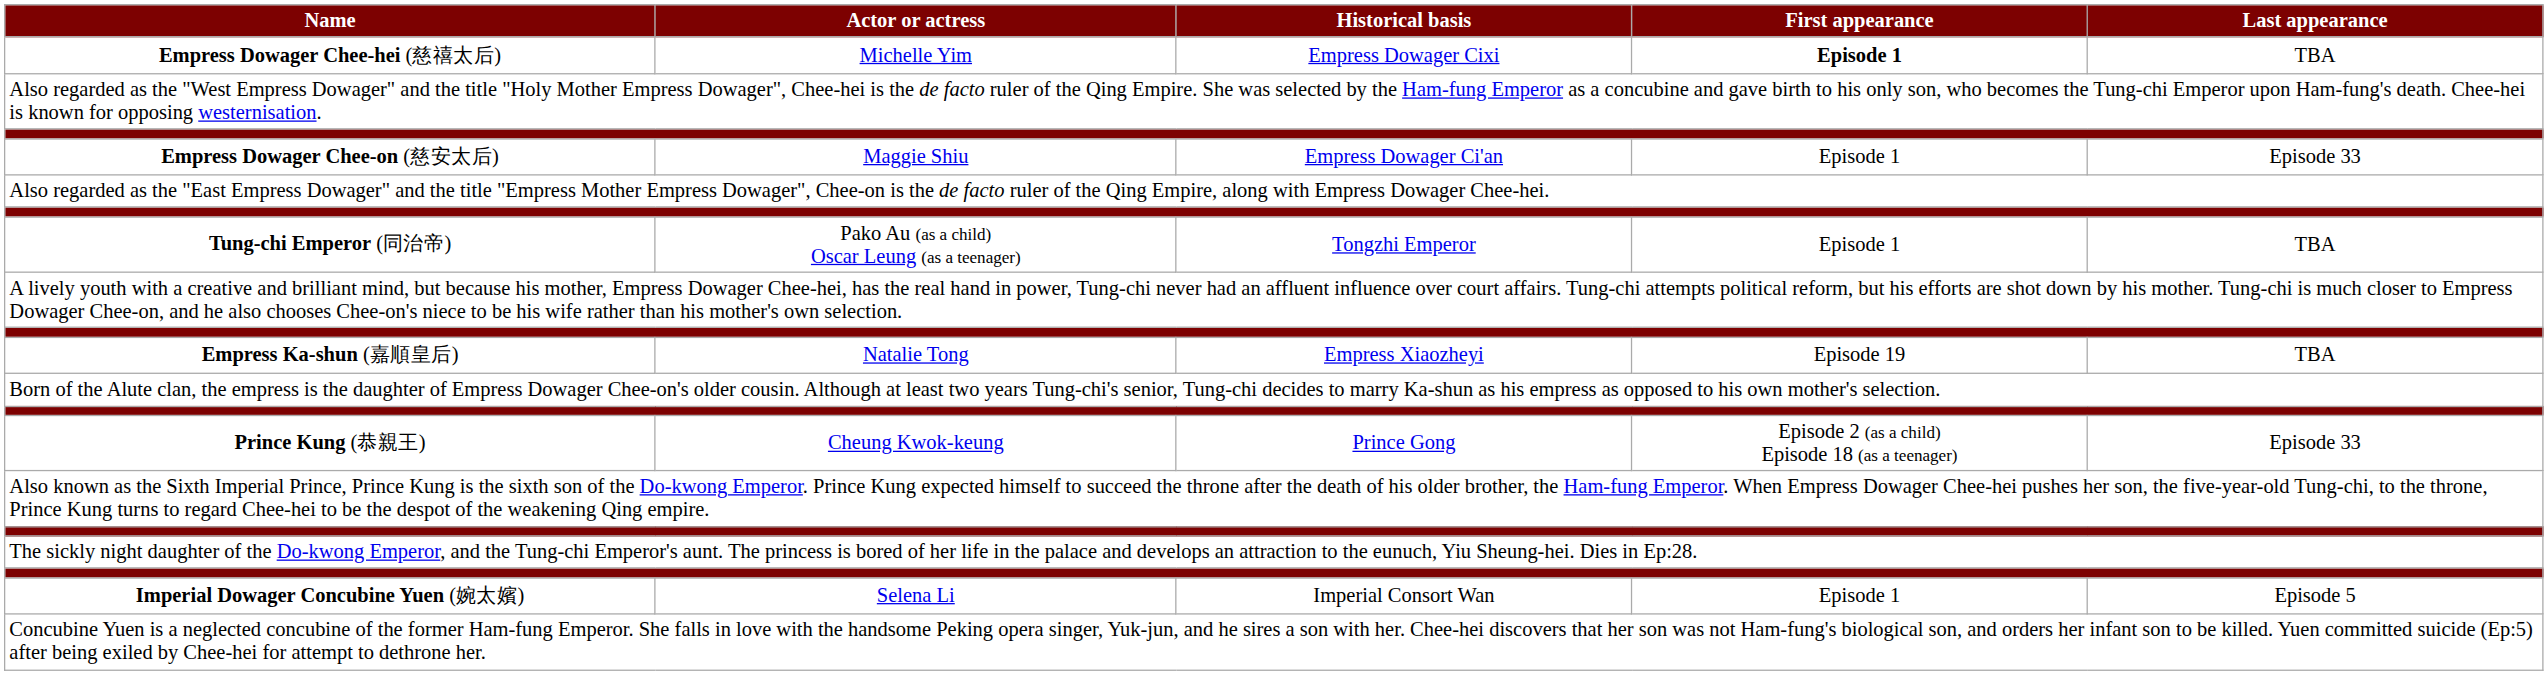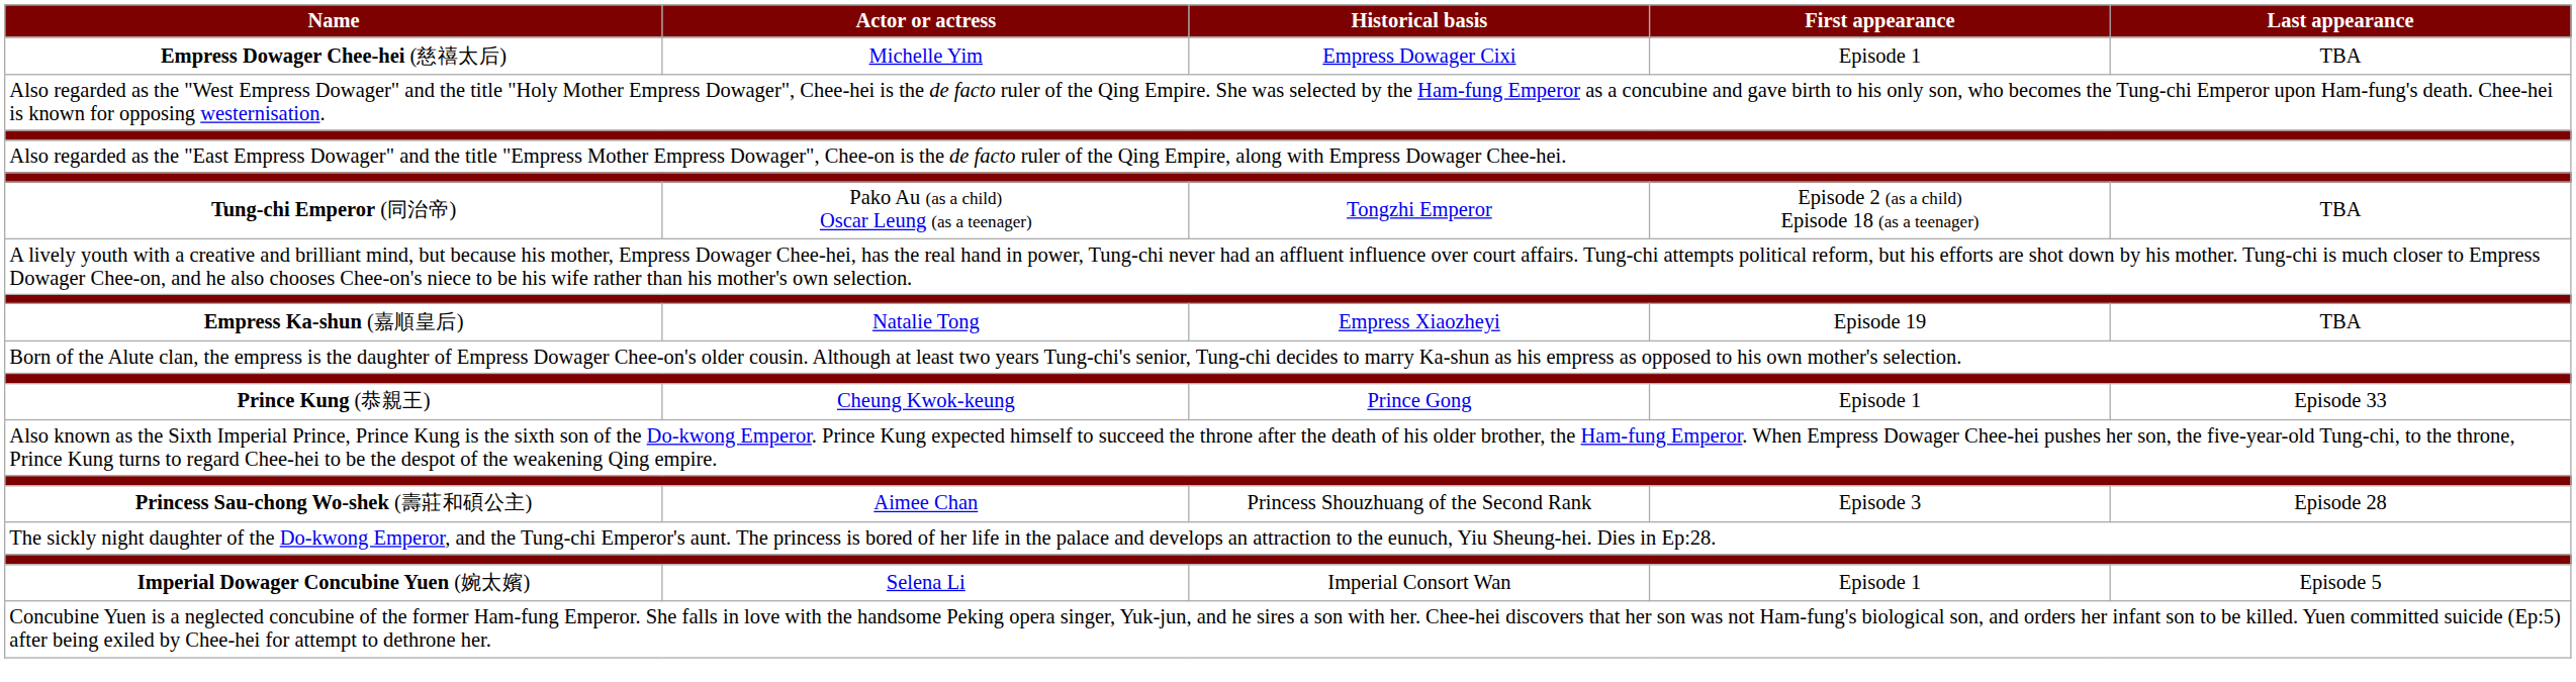 <table class="wikitable sortable" style="width:100%; margin-right:auto; background: #FFFFFF;">
 <tr style="color:white">
 <th style="background-color:#7d0101; width:25%">Name</th>
 <th style="background-color:#7d0101; width:20%">Actor or actress</th>
 <th style="background-color:#7d0101; width:17.5%">Historical basis</th>
 <th style="background-color:#7d0101; width:17.5%">First appearance</th>
 <th style="background-color:#7d0101; width:17.5%">Last appearance</th>
 </tr>
 <tr>
 <td align="center"><strong>Empress Dowager Chee-hei</strong> (慈禧太后)</td>
 <td align="center"><a href='#'>Michelle Yim</a></td>
 <td align="center"><a href='#'>Empress Dowager Cixi</a></td>
-<td align="center"><strong>Episode 1</strong></td>
+<td align="center">Episode 1</td>
 <td align="center">TBA</td>
 </tr>
 <tr>
 <td colspan="5">Also regarded as the "West Empress Dowager" and the title "Holy Mother Empress Dowager", Chee-hei is the <em>de facto</em> ruler of the Qing Empire. She was selected by the <a href='#'>Ham-fung Emperor</a> as a concubine and gave birth to his only son, who becomes the Tung-chi Emperor upon Ham-fung's death. Chee-hei is known for opposing <a href='#'>westernisation</a>.</td>
 </tr>
 <tr>
 <td colspan="5" bgcolor="#7d0101"></td>
-</tr>
-<tr>
-<td align="center"><strong>Empress Dowager Chee-on</strong> (慈安太后)</td>
-<td align="center"><a href='#'>Maggie Shiu</a></td>
-<td align="center"><a href='#'>Empress Dowager Ci'an</a></td>
-<td align="center">Episode 1</td>
-<td align="center">Episode 33</td>
 </tr>
 <tr>
 <td colspan="5">Also regarded as the "East Empress Dowager" and the title "Empress Mother Empress Dowager", Chee-on is the <em>de facto</em> ruler of the Qing Empire, along with Empress Dowager Chee-hei.</td>
 </tr>
 <tr>
 <td colspan="5" bgcolor="#7d0101"></td>
 </tr>
 <tr>
 <td align="center"><strong>Tung-chi Emperor</strong> (同治帝)</td>
 <td align="center">Pako Au <small>(as a child)</small><br><a href='#'>Oscar Leung</a> <small>(as a teenager)</small></td>
 <td align="center"><a href='#'>Tongzhi Emperor</a></td>
-<td align="center">Episode 1</td>
+<td align="center">Episode 2 <small>(as a child)</small><br>Episode 18 <small>(as a teenager)</small></td>
 <td align="center">TBA</td>
 </tr>
 <tr>
 <td colspan="5">A lively youth with a creative and brilliant mind, but because his mother, Empress Dowager Chee-hei, has the real hand in power, Tung-chi never had an affluent influence over court affairs. Tung-chi attempts political reform, but his efforts are shot down by his mother. Tung-chi is much closer to Empress Dowager Chee-on, and he also chooses Chee-on's niece to be his wife rather than his mother's own selection.</td>
 </tr>
 <tr>
 <td colspan="5" bgcolor="#7d0101"></td>
 </tr>
 <tr>
 <td align="center"><strong>Empress Ka-shun</strong> (嘉順皇后)</td>
 <td align="center"><a href='#'>Natalie Tong</a></td>
 <td align="center"><a href='#'>Empress Xiaozheyi</a></td>
 <td align="center">Episode 19</td>
 <td align="center">TBA</td>
 </tr>
 <tr>
 <td colspan="5">Born of the Alute clan, the empress is the daughter of Empress Dowager Chee-on's older cousin. Although at least two years Tung-chi's senior, Tung-chi decides to marry Ka-shun as his empress as opposed to his own mother's selection.</td>
 </tr>
 <tr>
 <td colspan="5" bgcolor="#7d0101"></td>
 </tr>
 <tr>
 <td align="center"><strong>Prince Kung</strong> (恭親王)</td>
 <td align="center"><a href='#'>Cheung Kwok-keung</a></td>
 <td align="center"><a href='#'>Prince Gong</a></td>
-<td align="center">Episode 2 <small>(as a child)</small><br>Episode 18 <small>(as a teenager)</small></td>
+<td align="center">Episode 1</td>
 <td align="center">Episode 33</td>
 </tr>
 <tr>
 <td colspan="5">Also known as the Sixth Imperial Prince, Prince Kung is the sixth son of the <a href='#'>Do-kwong Emperor</a>. Prince Kung expected himself to succeed the throne after the death of his older brother, the <a href='#'>Ham-fung Emperor</a>. When Empress Dowager Chee-hei pushes her son, the five-year-old Tung-chi, to the throne, Prince Kung turns to regard Chee-hei to be the despot of the weakening Qing empire.</td>
 </tr>
 <tr>
 <td colspan="5" bgcolor="#7d0101"></td>
+</tr>
+<tr>
+<td align="center"><strong>Princess Sau-chong Wo-shek</strong> (壽莊和碩公主)</td>
+<td align="center"><a href='#'>Aimee Chan</a></td>
+<td align="center">Princess Shouzhuang of the Second Rank</td>
+<td align="center">Episode 3</td>
+<td align="center">Episode 28</td>
 </tr>
 <tr>
 <td colspan="5">The sickly night daughter of the <a href='#'>Do-kwong Emperor</a>, and the Tung-chi Emperor's aunt. The princess is bored of her life in the palace and develops an attraction to the eunuch, Yiu Sheung-hei. Dies in Ep:28.</td>
 </tr>
 <tr>
 <td colspan="5" bgcolor="#7d0101"></td>
 </tr>
 <tr>
 <td align="center"><strong>Imperial Dowager Concubine Yuen</strong> (婉太嬪)</td>
 <td align="center"><a href='#'>Selena Li</a></td>
 <td align="center">Imperial Consort Wan</td>
 <td align="center">Episode 1</td>
 <td align="center">Episode 5</td>
 </tr>
 <tr>
 <td colspan="5">Concubine Yuen is a neglected concubine of the former Ham-fung Emperor. She falls in love with the handsome Peking opera singer, Yuk-jun, and he sires a son with her. Chee-hei discovers that her son was not Ham-fung's biological son, and orders her infant son to be killed. Yuen committed suicide (Ep:5) after being exiled by Chee-hei for attempt to dethrone her.</td>
 </tr>
 </table>
